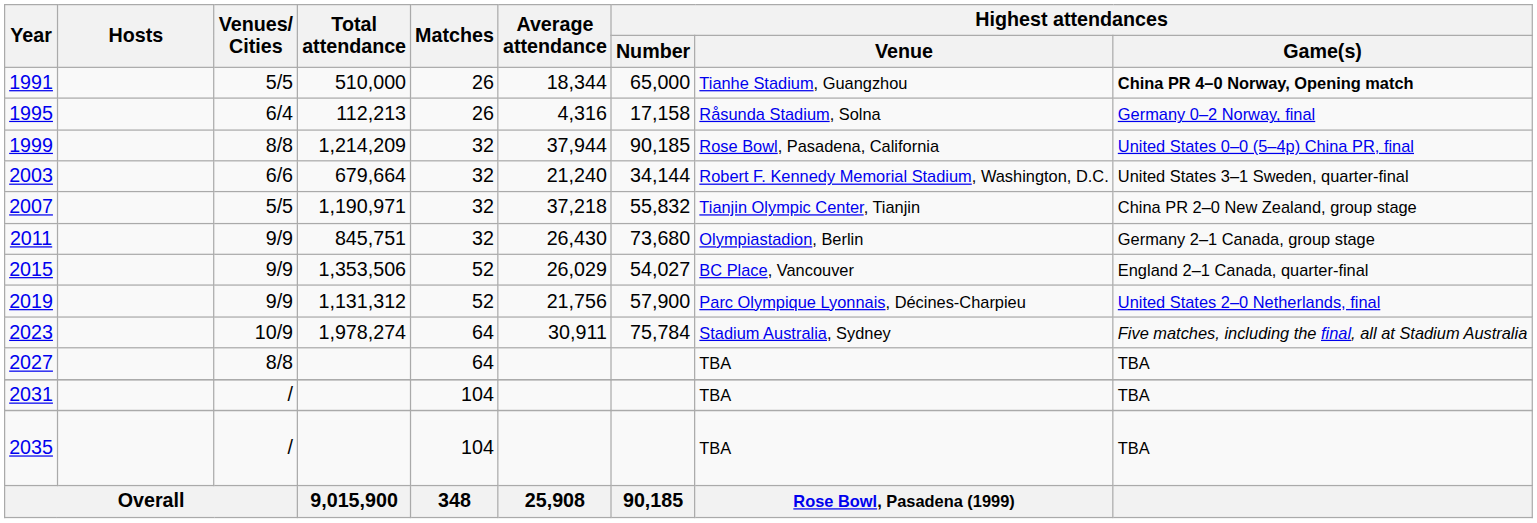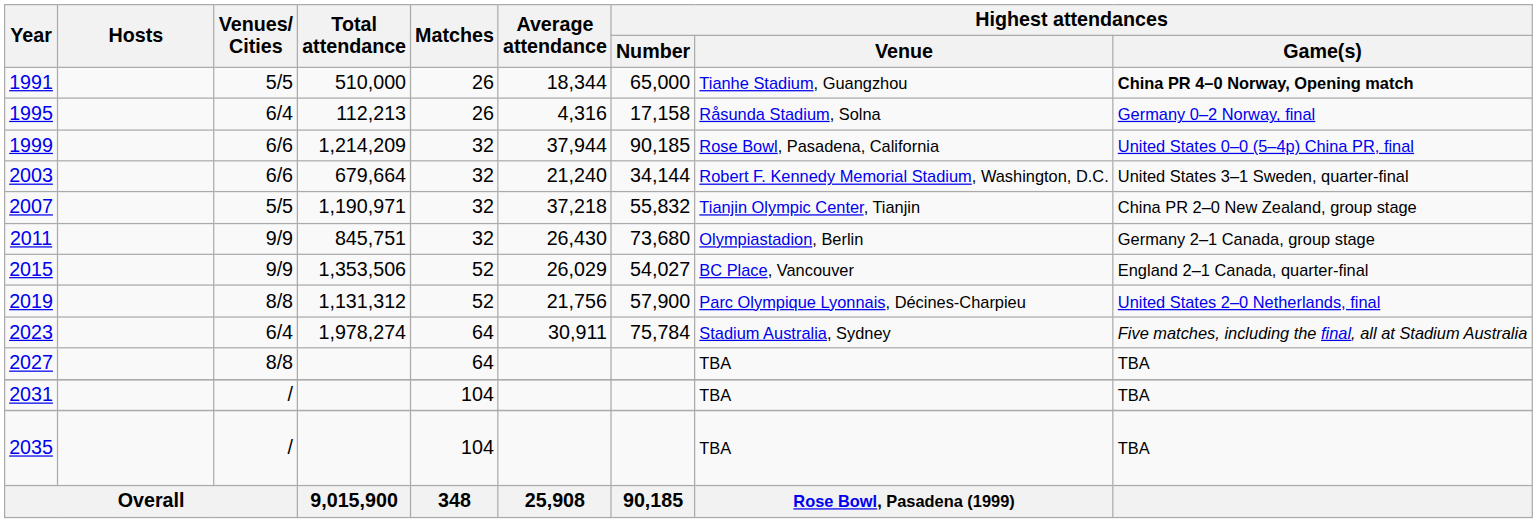 <table class="wikitable sortable" style="text-align:right;">
 <tr>
 <th rowspan="2">Year</th>
 <th rowspan="2" style= "width:120px;">Hosts</th>
 <th rowspan="2">Venues/<br>Cities</th>
 <th rowspan="2">Total<br>attendance</th>
 <th rowspan="2">Matches</th>
 <th rowspan="2">Average<br>attendance</th>
 <th colspan="3">Highest attendances</th>
 </tr>
 <tr>
 <th>Number</th>
 <th class="unsortable">Venue</th>
 <th>Game(s)</th>
 </tr>
 <tr>
 <td style="text-align: center"><a href='#'>1991</a></td>
 <td style="text-align:left"></td>
 <td>5/5</td>
 <td>510,000</td>
 <td>26</td>
 <td>18,344</td>
 <td>65,000</td>
 <td align=left><small><a href='#'>Tianhe Stadium</a>, Guangzhou</small></td>
 <td align=left><strong><small>China PR 4–0 Norway, Opening match</small></strong></td>
 </tr>
 <tr>
 <td style="text-align: center"><a href='#'>1995</a></td>
 <td style="text-align:left"></td>
 <td>6/4</td>
 <td>112,213</td>
 <td>26</td>
 <td>4,316</td>
 <td>17,158</td>
 <td align=left><small><a href='#'>Råsunda Stadium</a>, Solna</small></td>
 <td align=left><small><a href='#'>Germany 0–2 Norway, final</a></small></td>
 </tr>
 <tr>
 <td style="text-align: center"><a href='#'>1999</a></td>
 <td style="text-align:left"></td>
-<td>8/8</td>
+<td>6/6</td>
 <td>1,214,209</td>
 <td>32</td>
 <td>37,944</td>
 <td>90,185</td>
 <td align=left><small><a href='#'>Rose Bowl</a>, Pasadena, California</small></td>
 <td align=left><small><a href='#'>United States 0–0 (5–4p) China PR, final</a></small></td>
 </tr>
 <tr>
 <td style="text-align: center"><a href='#'>2003</a></td>
 <td style="text-align:left"></td>
 <td>6/6</td>
 <td>679,664</td>
 <td>32</td>
 <td>21,240</td>
 <td>34,144</td>
 <td align=left><small><a href='#'>Robert F. Kennedy Memorial Stadium</a>, Washington, D.C.</small></td>
 <td align=left><small>United States 3–1 Sweden, quarter-final</small></td>
 </tr>
 <tr>
 <td style="text-align: center"><a href='#'>2007</a></td>
 <td style="text-align:left"></td>
 <td>5/5</td>
 <td>1,190,971</td>
 <td>32</td>
 <td>37,218</td>
 <td>55,832</td>
 <td align=left><small><a href='#'>Tianjin Olympic Center</a>, Tianjin</small></td>
 <td align=left><small>China PR 2–0 New Zealand, group stage</small></td>
 </tr>
 <tr>
 <td style="text-align: center"><a href='#'>2011</a></td>
 <td style="text-align:left"></td>
 <td>9/9</td>
 <td>845,751</td>
 <td>32</td>
 <td>26,430</td>
 <td>73,680</td>
 <td align=left><small><a href='#'>Olympiastadion</a>, Berlin</small></td>
 <td align=left><small>Germany 2–1 Canada, group stage</small></td>
 </tr>
 <tr>
 <td style="text-align: center"><a href='#'>2015</a></td>
 <td style="text-align: left"></td>
 <td>9/9</td>
 <td>1,353,506</td>
 <td>52</td>
 <td>26,029</td>
 <td>54,027</td>
 <td align=left><small><a href='#'>BC Place</a>, Vancouver</small></td>
 <td align=left><small>England 2–1 Canada, quarter-final</small></td>
 </tr>
 <tr>
 <td style="text-align: center"><a href='#'>2019</a></td>
 <td style="text-align: left"></td>
-<td>9/9</td>
+<td>8/8</td>
 <td>1,131,312</td>
 <td>52</td>
 <td>21,756</td>
 <td>57,900</td>
 <td align=left><small><a href='#'>Parc Olympique Lyonnais</a>, Décines-Charpieu</small></td>
 <td align=left><small> <a href='#'>United States 2–0 Netherlands, final</a></small></td>
 </tr>
 <tr>
 <td style="text-align: center"><a href='#'>2023</a></td>
 <td style="text-align: left"><br></td>
-<td>10/9</td>
+<td>6/4</td>
 <td>1,978,274</td>
 <td>64</td>
 <td>30,911</td>
 <td>75,784</td>
 <td align=left><small><a href='#'>Stadium Australia</a>, Sydney</small></td>
 <td align=left><small><em>Five matches, including the <a href='#'>final</a>, all at Stadium Australia</em></small></td>
 </tr>
 <tr>
 <td style="text-align: center"><a href='#'>2027</a></td>
 <td style="text-align: left"></td>
 <td>8/8</td>
 <td></td>
 <td>64</td>
 <td></td>
 <td></td>
 <td align=left><small>TBA</small></td>
 <td align=left><small>TBA</small></td>
 </tr>
 <tr class="sortbottom" valign="top">
 </tr>
 <tr>
 <td style="text-align: center"><a href='#'>2031</a></td>
 <td style="text-align: left"><br></td>
 <td>/</td>
 <td></td>
 <td>104</td>
 <td></td>
 <td></td>
 <td align=left><small>TBA</small></td>
 <td align=left><small>TBA</small></td>
 </tr>
 <tr class="sortbottom" valign="top">
 </tr>
 <tr>
 <td style="text-align: center"><a href='#'>2035</a></td>
 <td style="text-align: left"><br><br><br></td>
 <td>/</td>
 <td></td>
 <td>104</td>
 <td></td>
 <td></td>
 <td align=left><small>TBA</small></td>
 <td align=left><small>TBA</small></td>
 </tr>
 <tr class="sortbottom" valign="top">
 <th colspan="3">Overall</th>
 <th><strong>9,015,900</strong></th>
 <th><strong>348</strong></th>
 <th>25,908</th>
 <th>90,185</th>
 <th><small><a href='#'>Rose Bowl</a>, Pasadena (1999)</small></th>
 <th></th>
 </tr>
 </table>
